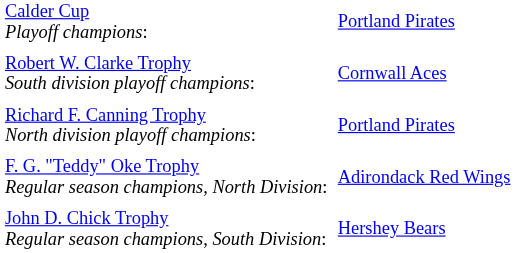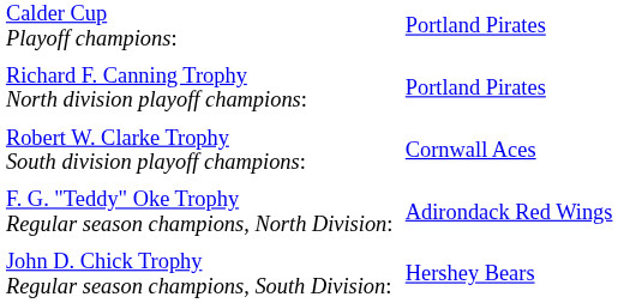 <table cellpadding="3" cellspacing="3">
 <tr>
 <td><a href='#'>Calder Cup</a><br><em>Playoff champions</em>:</td>
 <td><a href='#'>Portland Pirates</a></td>
 </tr>
 <tr>
+<td><a href='#'>Richard F. Canning Trophy</a><br><em>North division playoff champions</em>:</td>
+<td><a href='#'>Portland Pirates</a></td>
+</tr>
+<tr>
 <td><a href='#'>Robert W. Clarke Trophy</a><br><em>South division playoff champions</em>:</td>
 <td><a href='#'>Cornwall Aces</a></td>
-</tr>
-<tr>
-<td><a href='#'>Richard F. Canning Trophy</a><br><em>North division playoff champions</em>:</td>
-<td><a href='#'>Portland Pirates</a></td>
 </tr>
 <tr>
 <td><a href='#'>F. G. "Teddy" Oke Trophy</a><br><em>Regular season champions, North Division</em>:</td>
 <td><a href='#'>Adirondack Red Wings</a></td>
 </tr>
 <tr>
 <td><a href='#'>John D. Chick Trophy</a><br><em>Regular season champions, South Division</em>:</td>
 <td><a href='#'>Hershey Bears</a></td>
 </tr>
 </table>
